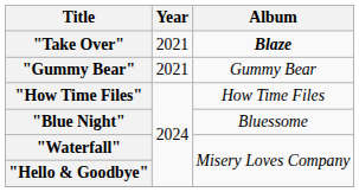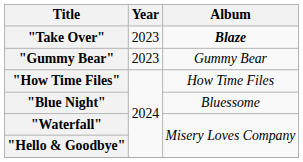 <table class="wikitable plainrowheaders" style="text-align:center">
 <tr>
 <th scope="col">Title</th>
 <th scope="col">Year</th>
 <th scope="col">Album</th>
 </tr>
 <tr>
 <th scope="row">"Take Over"</th>
-<td>2021</td>
+<td>2023</td>
 <td><strong><em>Blaze</em></strong></td>
 </tr>
 <tr>
 <th scope="row">"Gummy Bear"</th>
-<td>2021</td>
+<td>2023</td>
 <td><em>Gummy Bear</em></td>
 </tr>
 <tr>
 <th scope="row">"How Time Files"</th>
 <td rowspan="4">2024</td>
 <td><em>How Time Files</em></td>
 </tr>
 <tr>
 <th scope="row">"Blue Night"</th>
 <td><em>Bluessome</em></td>
 </tr>
 <tr>
 <th scope="row">"Waterfall"</th>
 <td rowspan="2"><em>Misery Loves Company</em></td>
 </tr>
 <tr>
 <th scope="row">"Hello & Goodbye"</th>
 </tr>
 <tr>
 </tr>
 </table>
